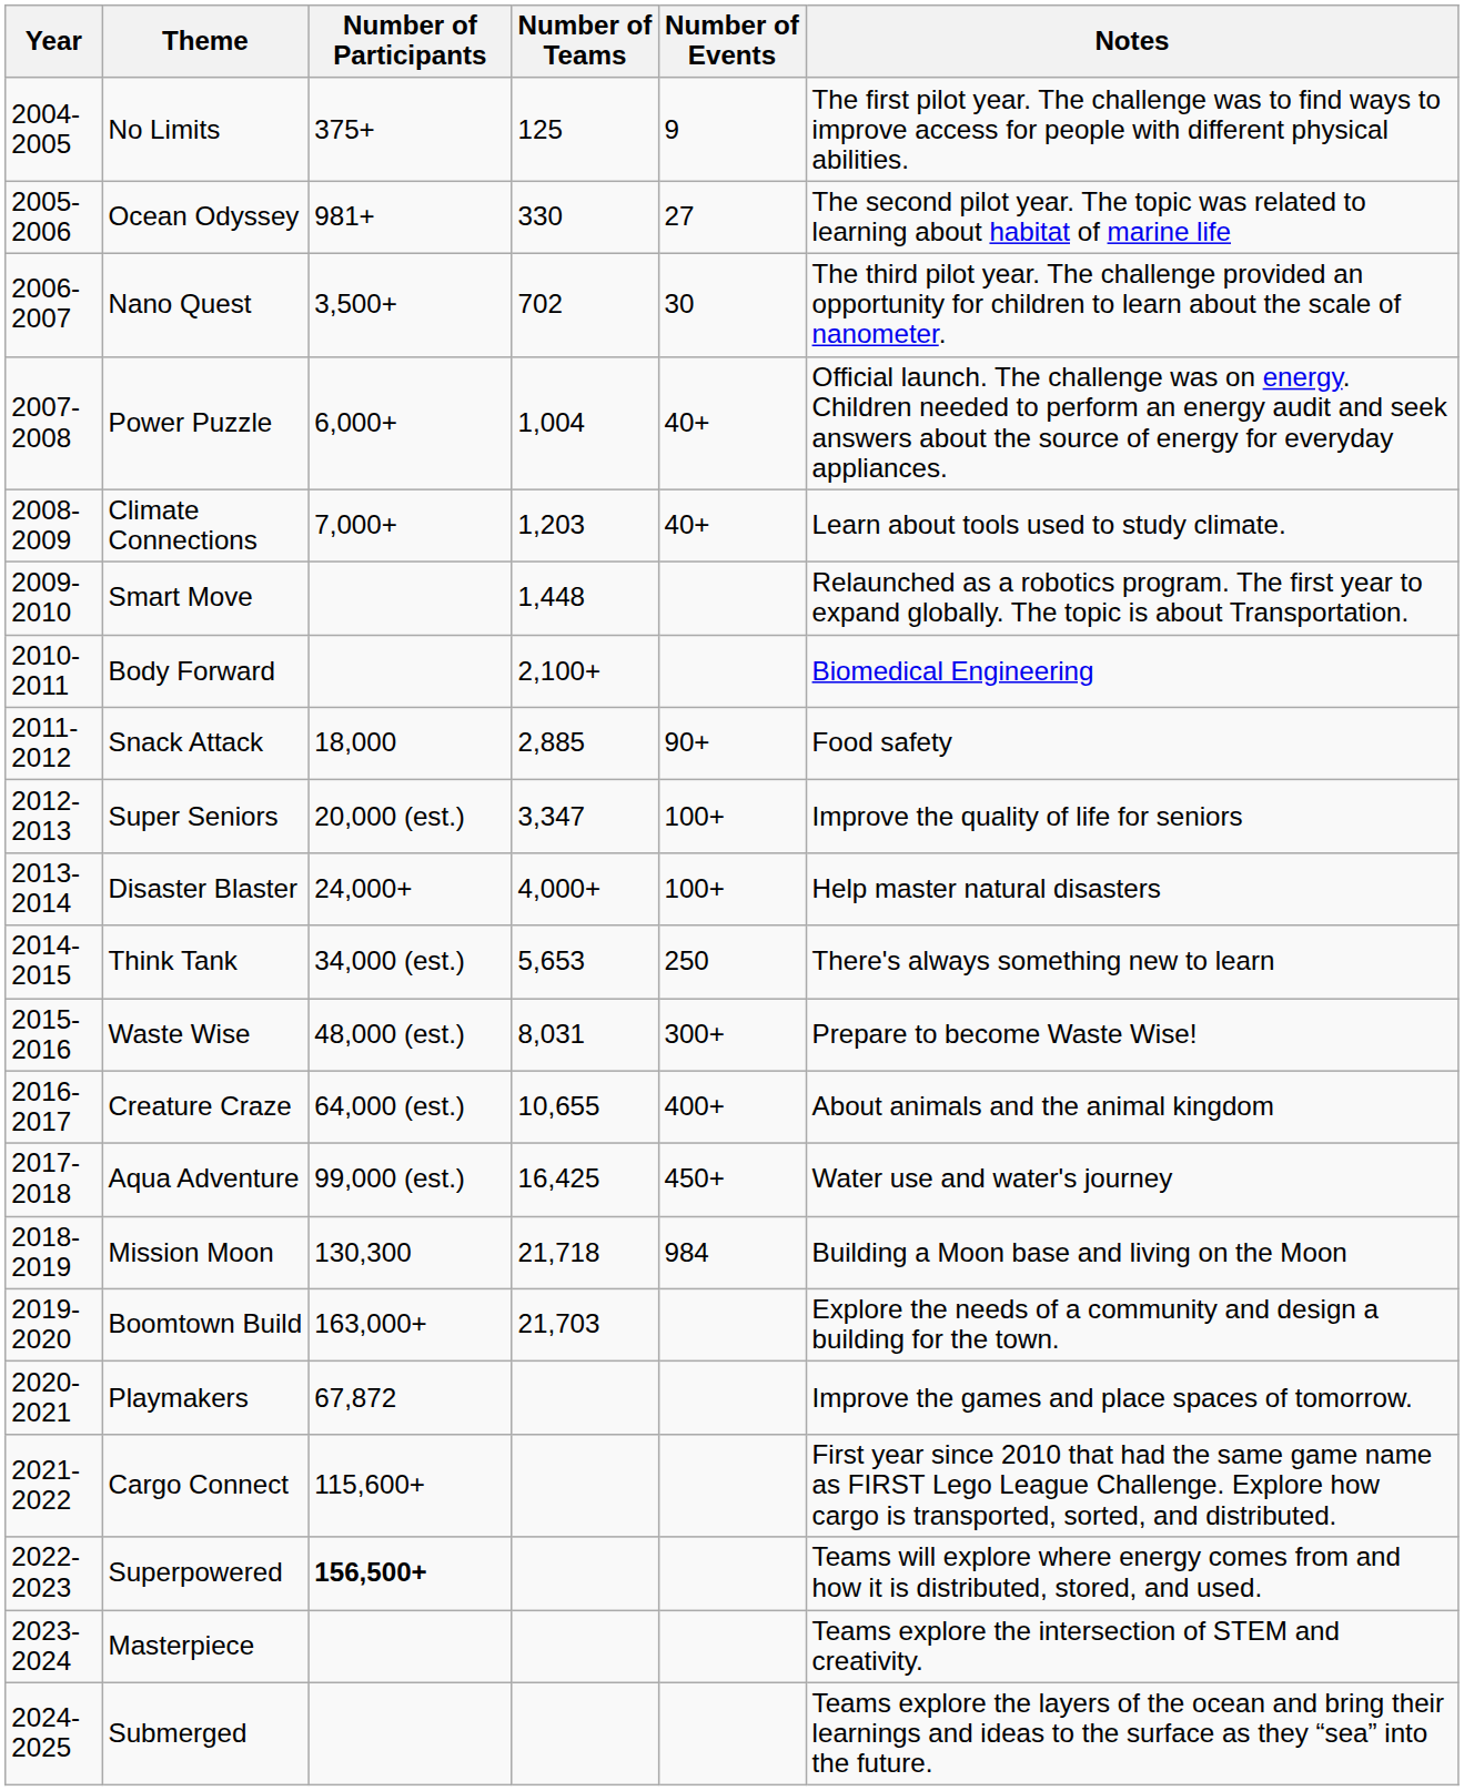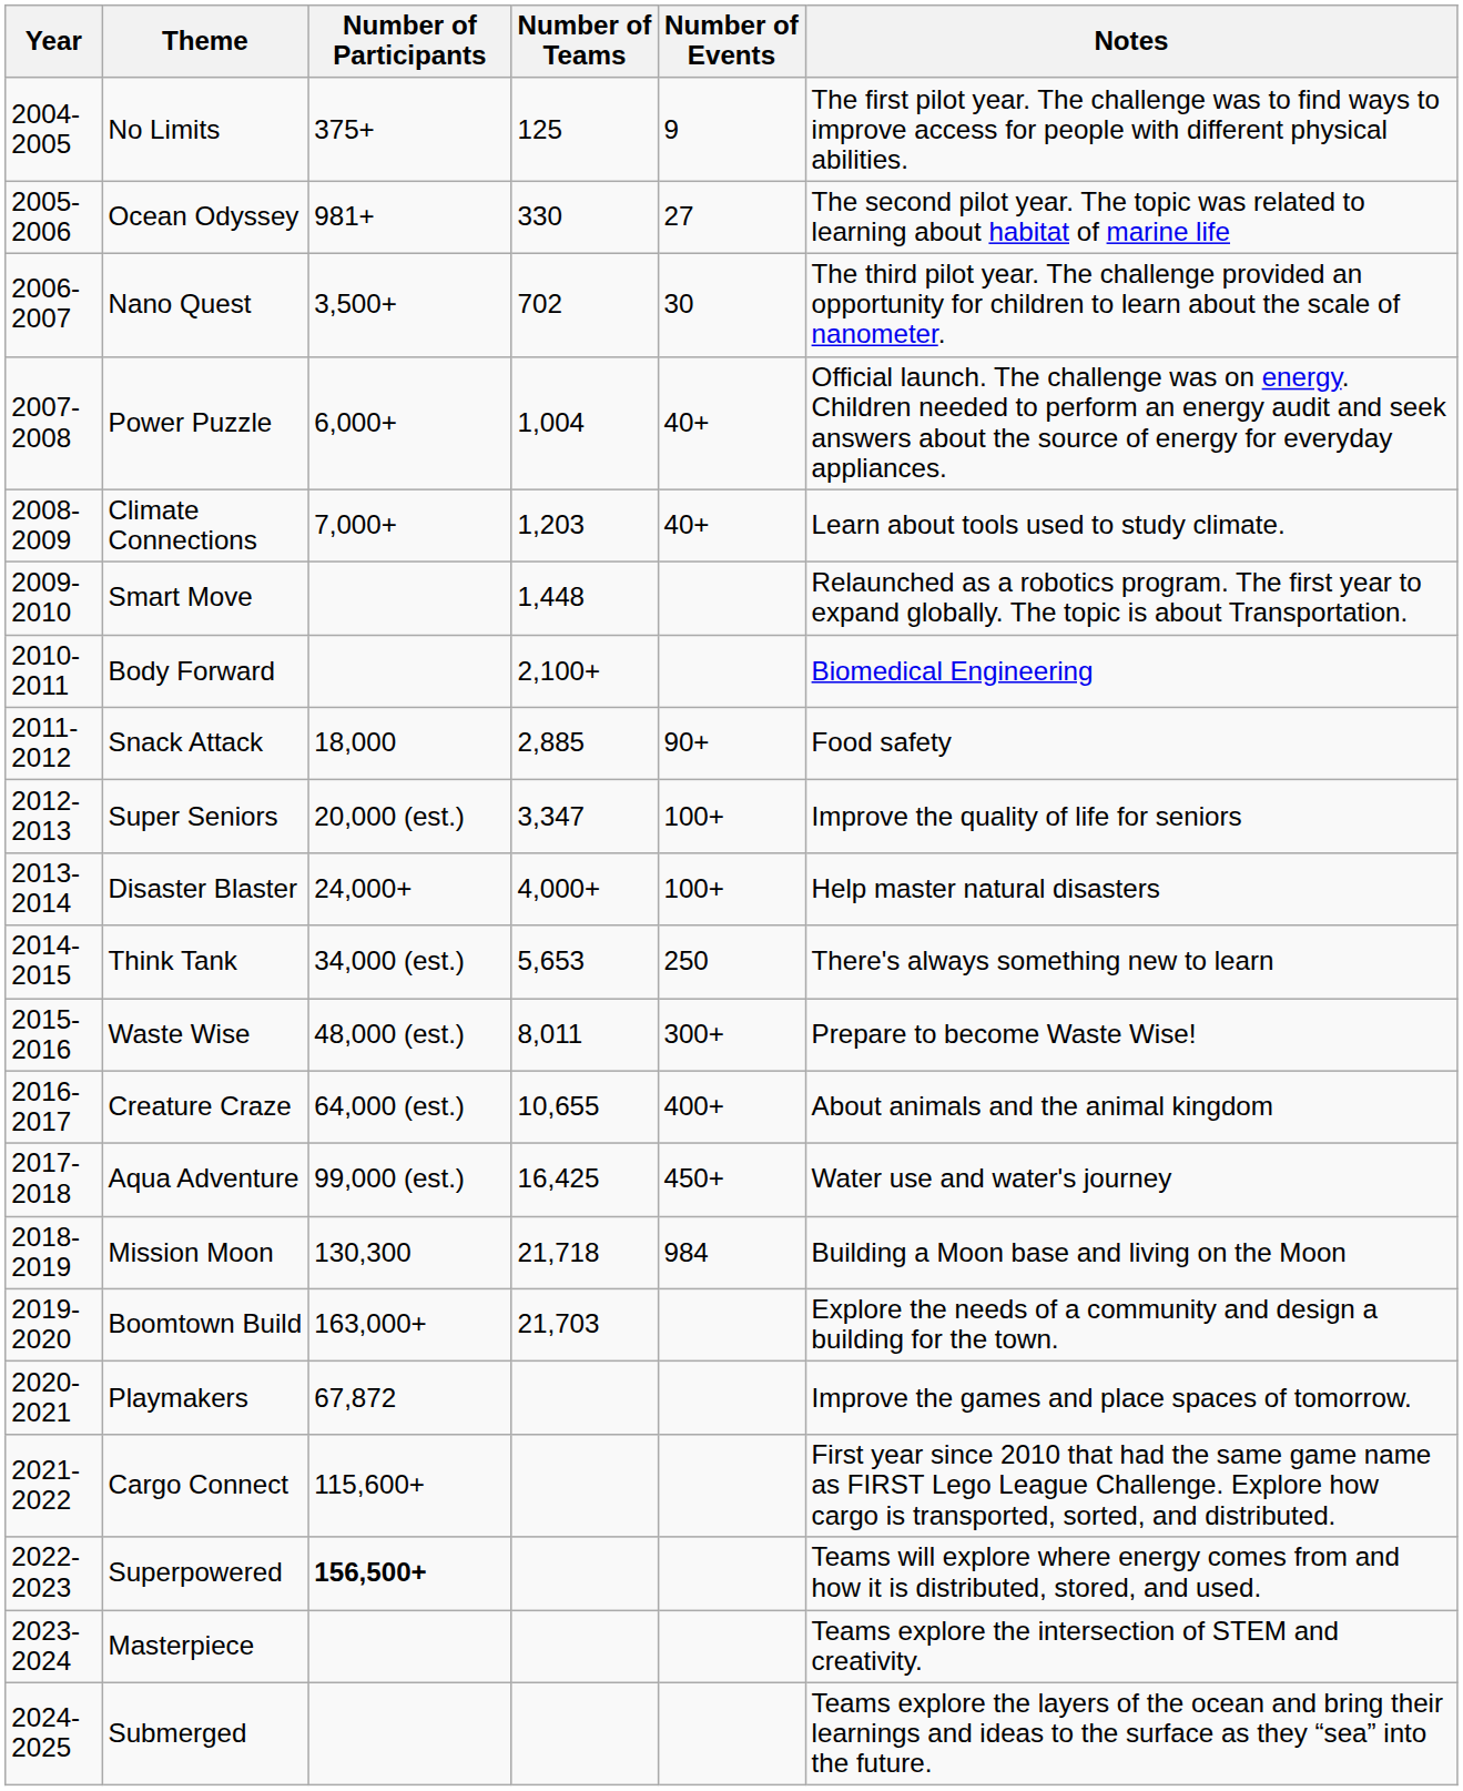 <table class="wikitable">
 <tr>
 <th>Year</th>
 <th>Theme</th>
 <th>Number of Participants</th>
 <th>Number of Teams</th>
 <th>Number of Events</th>
 <th>Notes</th>
 </tr>
 <tr>
 <td>2004-2005</td>
 <td>No Limits</td>
 <td>375+</td>
 <td>125</td>
 <td>9</td>
 <td>The first pilot year. The challenge was to find ways to improve access for people with different physical abilities.</td>
 </tr>
 <tr>
 <td>2005-2006</td>
 <td>Ocean Odyssey</td>
 <td>981+</td>
 <td>330</td>
 <td>27</td>
 <td>The second pilot year. The topic was related to learning about <a href='#'>habitat</a> of <a href='#'>marine life</a></td>
 </tr>
 <tr>
 <td>2006-2007</td>
 <td>Nano Quest</td>
 <td>3,500+</td>
 <td>702</td>
 <td>30</td>
 <td>The third pilot year. The challenge provided an opportunity for children to learn about the scale of <a href='#'>nanometer</a>.</td>
 </tr>
 <tr>
 <td>2007-2008</td>
 <td>Power Puzzle</td>
 <td>6,000+</td>
 <td>1,004</td>
 <td>40+</td>
 <td>Official launch. The challenge was on <a href='#'>energy</a>. Children needed to perform an energy audit and seek answers about the source of energy for everyday appliances.</td>
 </tr>
 <tr>
 <td>2008-2009</td>
 <td>Climate Connections</td>
 <td>7,000+</td>
 <td>1,203</td>
 <td>40+</td>
 <td>Learn about tools used to study climate.</td>
 </tr>
 <tr>
 <td>2009-2010</td>
 <td>Smart Move</td>
 <td></td>
 <td>1,448</td>
 <td></td>
 <td>Relaunched as a robotics program. The first year to expand globally. The topic is about Transportation.</td>
 </tr>
 <tr>
 <td>2010-2011</td>
 <td>Body Forward</td>
 <td></td>
 <td>2,100+</td>
 <td></td>
 <td><a href='#'>Biomedical Engineering</a></td>
 </tr>
 <tr>
 <td>2011-2012</td>
 <td>Snack Attack</td>
 <td>18,000</td>
 <td>2,885</td>
 <td>90+</td>
 <td>Food safety</td>
 </tr>
 <tr>
 <td>2012-2013</td>
 <td>Super Seniors</td>
 <td>20,000 (est.)</td>
 <td>3,347</td>
 <td>100+</td>
 <td>Improve the quality of life for seniors</td>
 </tr>
 <tr>
 <td>2013-2014</td>
 <td>Disaster Blaster</td>
 <td>24,000+</td>
 <td>4,000+</td>
 <td>100+</td>
 <td>Help master natural disasters</td>
 </tr>
 <tr>
 <td>2014-2015</td>
 <td>Think Tank</td>
 <td>34,000 (est.)</td>
 <td>5,653</td>
 <td>250</td>
 <td>There's always something new to learn</td>
 </tr>
 <tr>
 <td>2015-2016</td>
 <td>Waste Wise</td>
 <td>48,000 (est.)</td>
-<td>8,031</td>
+<td>8,011</td>
 <td>300+</td>
 <td>Prepare to become Waste Wise!</td>
 </tr>
 <tr>
 <td>2016-2017</td>
 <td>Creature Craze</td>
 <td>64,000 (est.)</td>
 <td>10,655</td>
 <td>400+</td>
 <td>About animals and the animal kingdom</td>
 </tr>
 <tr>
 <td>2017-2018</td>
 <td>Aqua Adventure</td>
 <td>99,000 (est.)</td>
 <td>16,425</td>
 <td>450+</td>
 <td>Water use and water's journey</td>
 </tr>
 <tr>
 <td>2018-2019</td>
 <td>Mission Moon</td>
 <td>130,300</td>
 <td>21,718</td>
 <td>984</td>
 <td>Building a Moon base and living on the Moon</td>
 </tr>
 <tr>
 <td>2019-2020</td>
 <td>Boomtown Build</td>
 <td>163,000+</td>
 <td>21,703</td>
 <td></td>
 <td>Explore the needs of a community and design a building for the town.</td>
 </tr>
 <tr>
 <td>2020-2021</td>
 <td>Playmakers</td>
 <td>67,872</td>
 <td></td>
 <td></td>
 <td>Improve the games and place spaces of tomorrow.</td>
 </tr>
 <tr>
 <td>2021-2022</td>
 <td>Cargo Connect</td>
 <td>115,600+</td>
 <td></td>
 <td></td>
 <td>First year since 2010 that had the same game name as FIRST Lego League Challenge. Explore how cargo is transported, sorted, and distributed.</td>
 </tr>
 <tr>
 <td>2022-2023</td>
 <td>Superpowered</td>
 <td><strong>156,500+</strong></td>
 <td></td>
 <td></td>
 <td>Teams will explore where energy comes from and how it is distributed, stored, and used.</td>
 </tr>
 <tr>
 <td>2023-2024</td>
 <td>Masterpiece</td>
 <td></td>
 <td></td>
 <td></td>
 <td>Teams explore the intersection of STEM and creativity.</td>
 </tr>
 <tr>
 <td>2024-2025</td>
 <td>Submerged</td>
 <td></td>
 <td></td>
 <td></td>
 <td>Teams explore the layers of the ocean and bring their learnings and ideas to the surface as they “sea” into the future.</td>
 </tr>
 </table>
